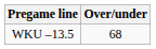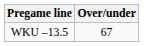 <table class="wikitable">
 <tr align="center">
 <th style=>Pregame line</th>
 <th style=>Over/under</th>
 </tr>
 <tr align="center">
 <td>WKU –13.5</td>
-<td>68</td>
+<td>67</td>
 </tr>
 </table>
